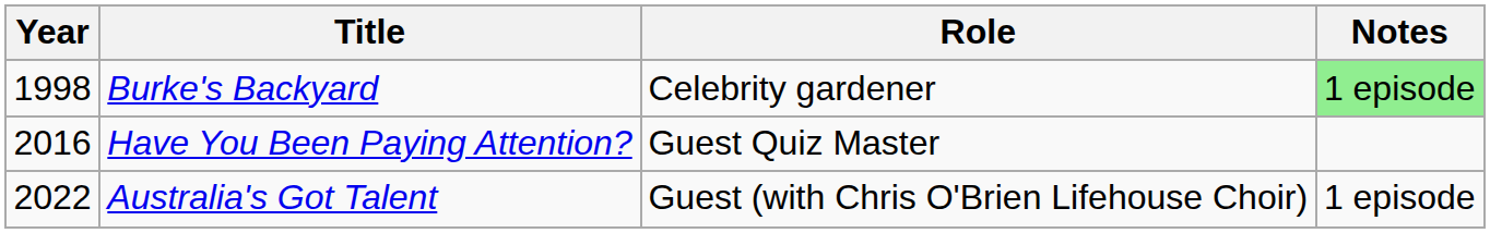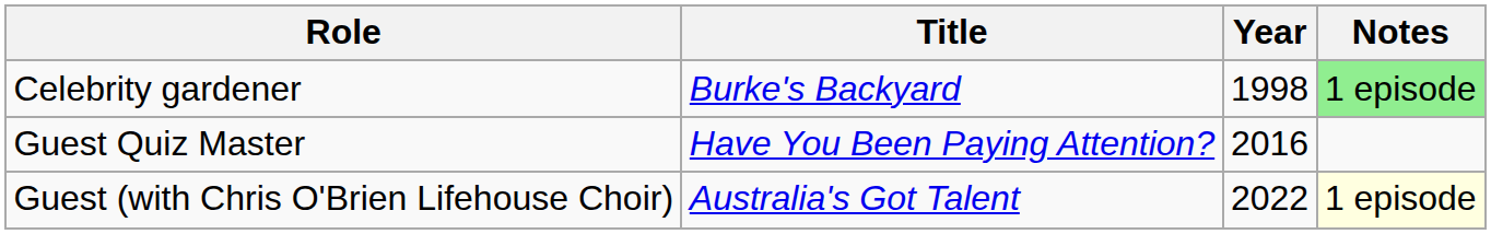 <table class="wikitable">
 <tr>
+<th>Role</th>
+<th>Title</th>
 <th>Year</th>
-<th>Title</th>
-<th>Role</th>
 <th>Notes</th>
 </tr>
 <tr>
+<td>Celebrity gardener</td>
+<td><em><a href='#'>Burke's Backyard</a></em></td>
 <td>1998</td>
-<td><em><a href='#'>Burke's Backyard</a></em></td>
-<td>Celebrity gardener</td>
 <td style="background: lightgreen;">1 episode</td>
 </tr>
 <tr>
+<td>Guest Quiz Master</td>
+<td><em><a href='#'>Have You Been Paying Attention?</a></em></td>
 <td>2016</td>
-<td><em><a href='#'>Have You Been Paying Attention?</a></em></td>
-<td>Guest Quiz Master</td>
 <td></td>
 </tr>
 <tr>
+<td>Guest (with Chris O'Brien Lifehouse Choir)</td>
+<td><em><a href='#'>Australia's Got Talent</a></em></td>
 <td>2022</td>
-<td><em><a href='#'>Australia's Got Talent</a></em></td>
-<td>Guest (with Chris O'Brien Lifehouse Choir)</td>
-<td>1 episode</td>
+<td style="background: lightyellow;">1 episode</td>
 </tr>
 </table>
